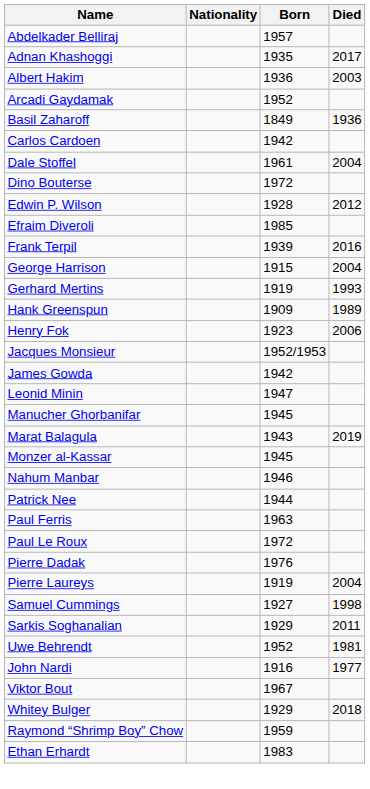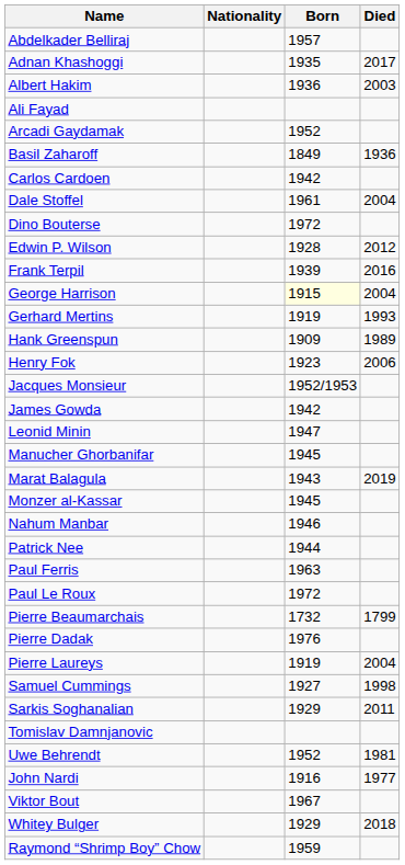 <table class="wikitable">
 <tr>
 <th>Name</th>
 <th>Nationality</th>
 <th>Born</th>
 <th>Died</th>
 </tr>
 <tr>
 <td><a href='#'>Abdelkader Belliraj</a></td>
 <td></td>
 <td>1957</td>
 <td></td>
 </tr>
 <tr>
 <td><a href='#'>Adnan Khashoggi</a></td>
 <td></td>
 <td>1935</td>
 <td>2017</td>
 </tr>
 <tr>
 <td><a href='#'>Albert Hakim</a></td>
 <td></td>
 <td>1936</td>
 <td>2003</td>
+</tr>
+<tr>
+<td><a href='#'>Ali Fayad</a></td>
+<td></td>
+<td></td>
+<td></td>
 </tr>
 <tr>
 <td><a href='#'>Arcadi Gaydamak</a></td>
 <td></td>
 <td>1952</td>
 <td></td>
 </tr>
 <tr>
 <td><a href='#'>Basil Zaharoff</a></td>
 <td></td>
 <td>1849</td>
 <td>1936</td>
 </tr>
 <tr>
 <td><a href='#'>Carlos Cardoen</a></td>
 <td></td>
 <td>1942</td>
 <td></td>
 </tr>
 <tr>
 <td><a href='#'>Dale Stoffel</a></td>
 <td></td>
 <td>1961</td>
 <td>2004</td>
 </tr>
 <tr>
 <td><a href='#'>Dino Bouterse</a></td>
 <td></td>
 <td>1972</td>
 <td></td>
 </tr>
 <tr>
 <td><a href='#'>Edwin P. Wilson</a></td>
 <td></td>
 <td>1928</td>
 <td>2012</td>
 </tr>
 <tr>
-<td><a href='#'>Efraim Diveroli</a></td>
-<td></td>
-<td>1985</td>
-<td></td>
-</tr>
-<tr>
 <td><a href='#'>Frank Terpil</a></td>
 <td></td>
 <td>1939</td>
 <td>2016</td>
 </tr>
 <tr>
 <td><a href='#'>George Harrison</a></td>
 <td></td>
-<td>1915</td>
+<td style="background: lightyellow;">1915</td>
 <td>2004</td>
 </tr>
 <tr>
 <td><a href='#'>Gerhard Mertins</a></td>
 <td></td>
 <td>1919</td>
 <td>1993</td>
 </tr>
 <tr>
 <td><a href='#'>Hank Greenspun</a></td>
 <td></td>
 <td>1909</td>
 <td>1989</td>
 </tr>
 <tr>
 <td><a href='#'>Henry Fok</a></td>
 <td></td>
 <td>1923</td>
 <td>2006</td>
 </tr>
 <tr>
 <td><a href='#'>Jacques Monsieur</a></td>
 <td></td>
 <td>1952/1953</td>
 <td></td>
 </tr>
 <tr>
 <td><a href='#'>James Gowda</a></td>
 <td></td>
 <td>1942</td>
 <td></td>
 </tr>
 <tr>
 <td><a href='#'>Leonid Minin</a></td>
 <td></td>
 <td>1947</td>
 <td></td>
 </tr>
 <tr>
 <td><a href='#'>Manucher Ghorbanifar</a></td>
 <td></td>
 <td>1945</td>
 <td></td>
 </tr>
 <tr>
 <td><a href='#'>Marat Balagula</a></td>
 <td></td>
 <td>1943</td>
 <td>2019</td>
 </tr>
 <tr>
 <td><a href='#'>Monzer al-Kassar</a></td>
 <td></td>
 <td>1945</td>
 <td></td>
 </tr>
 <tr>
 <td><a href='#'>Nahum Manbar</a></td>
 <td></td>
 <td>1946</td>
 <td></td>
 </tr>
 <tr>
 <td><a href='#'>Patrick Nee</a></td>
 <td></td>
 <td>1944</td>
 <td></td>
 </tr>
 <tr>
 <td><a href='#'>Paul Ferris</a></td>
 <td></td>
 <td>1963</td>
 <td></td>
 </tr>
 <tr>
 <td><a href='#'>Paul Le Roux</a></td>
 <td></td>
 <td>1972</td>
 <td></td>
 </tr>
 <tr>
+<td><a href='#'>Pierre Beaumarchais</a></td>
+<td></td>
+<td>1732</td>
+<td>1799</td>
+</tr>
+<tr>
 <td><a href='#'>Pierre Dadak</a></td>
 <td></td>
 <td>1976</td>
 <td></td>
 </tr>
 <tr>
 <td><a href='#'>Pierre Laureys</a></td>
 <td></td>
 <td>1919</td>
 <td>2004</td>
 </tr>
 <tr>
 <td><a href='#'>Samuel Cummings</a></td>
 <td></td>
 <td>1927</td>
 <td>1998</td>
 </tr>
 <tr>
 <td><a href='#'>Sarkis Soghanalian</a></td>
 <td></td>
 <td>1929</td>
 <td>2011</td>
+</tr>
+<tr>
+<td><a href='#'>Tomislav Damnjanovic</a></td>
+<td></td>
+<td></td>
+<td></td>
 </tr>
 <tr>
 <td><a href='#'>Uwe Behrendt</a></td>
 <td></td>
 <td>1952</td>
 <td>1981</td>
 </tr>
 <tr>
 <td><a href='#'>John Nardi</a></td>
 <td></td>
 <td>1916</td>
 <td>1977</td>
 </tr>
 <tr>
 <td><a href='#'>Viktor Bout</a></td>
 <td></td>
 <td>1967</td>
 <td></td>
 </tr>
 <tr>
 <td><a href='#'>Whitey Bulger</a></td>
 <td></td>
 <td>1929</td>
 <td>2018</td>
 </tr>
 <tr>
 <td><a href='#'>Raymond “Shrimp Boy” Chow</a></td>
 <td></td>
 <td>1959</td>
 <td></td>
 </tr>
-<tr>
-<td><a href='#'>Ethan Erhardt</a></td>
-<td></td>
-<td>1983</td>
-<td></td>
-</tr>
 </table>
